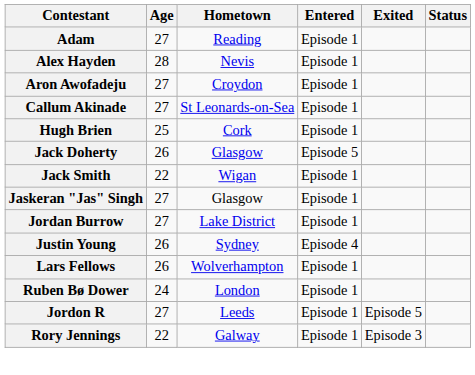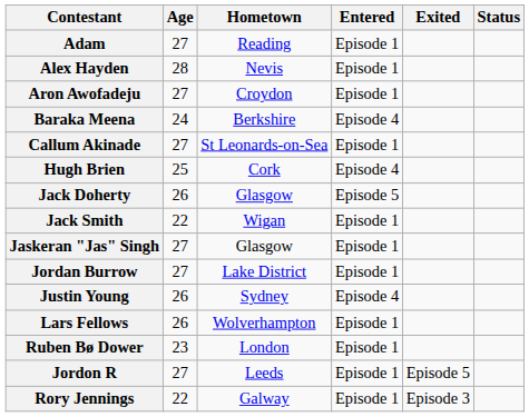 <table class="wikitable sortable" style="margin:auto; text-align:center">
 <tr>
 <th scope="col">Contestant</th>
 <th scope="col">Age</th>
 <th scope="col">Hometown</th>
 <th scope="col">Entered</th>
 <th scope="col">Exited</th>
 <th scope="col">Status</th>
 </tr>
 <tr>
 <th>Adam</th>
 <td>27</td>
 <td><a href='#'>Reading</a></td>
 <td>Episode 1</td>
 <td></td>
 <td></td>
 </tr>
 <tr>
 <th>Alex Hayden</th>
 <td>28</td>
 <td><a href='#'>Nevis</a></td>
 <td>Episode 1</td>
 <td></td>
 <td></td>
 </tr>
 <tr>
 <th>Aron Awofadeju</th>
 <td>27</td>
 <td><a href='#'>Croydon</a></td>
 <td>Episode 1</td>
 <td></td>
 <td></td>
 </tr>
 <tr>
+<th>Baraka Meena</th>
+<td>24</td>
+<td><a href='#'>Berkshire</a></td>
+<td>Episode 4</td>
+<td></td>
+<td></td>
+</tr>
+<tr>
 <th>Callum Akinade</th>
 <td>27</td>
 <td><a href='#'>St Leonards-on-Sea</a></td>
 <td>Episode 1</td>
 <td></td>
 <td></td>
 </tr>
 <tr>
 <th>Hugh Brien</th>
 <td>25</td>
 <td><a href='#'>Cork</a></td>
-<td>Episode 1</td>
+<td>Episode 4</td>
 <td></td>
 <td></td>
 </tr>
 <tr>
 <th>Jack Doherty</th>
 <td>26</td>
 <td><a href='#'>Glasgow</a></td>
 <td>Episode 5</td>
 <td></td>
 <td></td>
 </tr>
 <tr>
 <th>Jack Smith</th>
 <td>22</td>
 <td><a href='#'>Wigan</a></td>
 <td>Episode 1</td>
 <td></td>
 <td></td>
 </tr>
 <tr>
 <th>Jaskeran "Jas" Singh</th>
 <td>27</td>
 <td>Glasgow</td>
 <td>Episode 1</td>
 <td></td>
 <td></td>
 </tr>
 <tr>
 <th>Jordan Burrow</th>
 <td>27</td>
 <td><a href='#'>Lake District</a></td>
 <td>Episode 1</td>
 <td></td>
 <td></td>
 </tr>
 <tr>
 <th>Justin Young</th>
 <td>26</td>
 <td><a href='#'>Sydney</a></td>
 <td>Episode 4</td>
 <td></td>
 <td></td>
 </tr>
 <tr>
 <th>Lars Fellows</th>
 <td>26</td>
 <td><a href='#'>Wolverhampton</a></td>
 <td>Episode 1</td>
 <td></td>
 <td></td>
 </tr>
 <tr>
 <th>Ruben Bø Dower</th>
-<td>24</td>
+<td>23</td>
 <td><a href='#'>London</a></td>
 <td>Episode 1</td>
 <td></td>
 <td></td>
 </tr>
 <tr>
 <th>Jordon R</th>
 <td>27</td>
 <td><a href='#'>Leeds</a></td>
 <td>Episode 1</td>
 <td>Episode 5</td>
 <td></td>
 </tr>
 <tr>
 <th>Rory Jennings</th>
 <td>22</td>
 <td><a href='#'>Galway</a></td>
 <td>Episode 1</td>
 <td>Episode 3</td>
 <td></td>
 </tr>
 </table>
